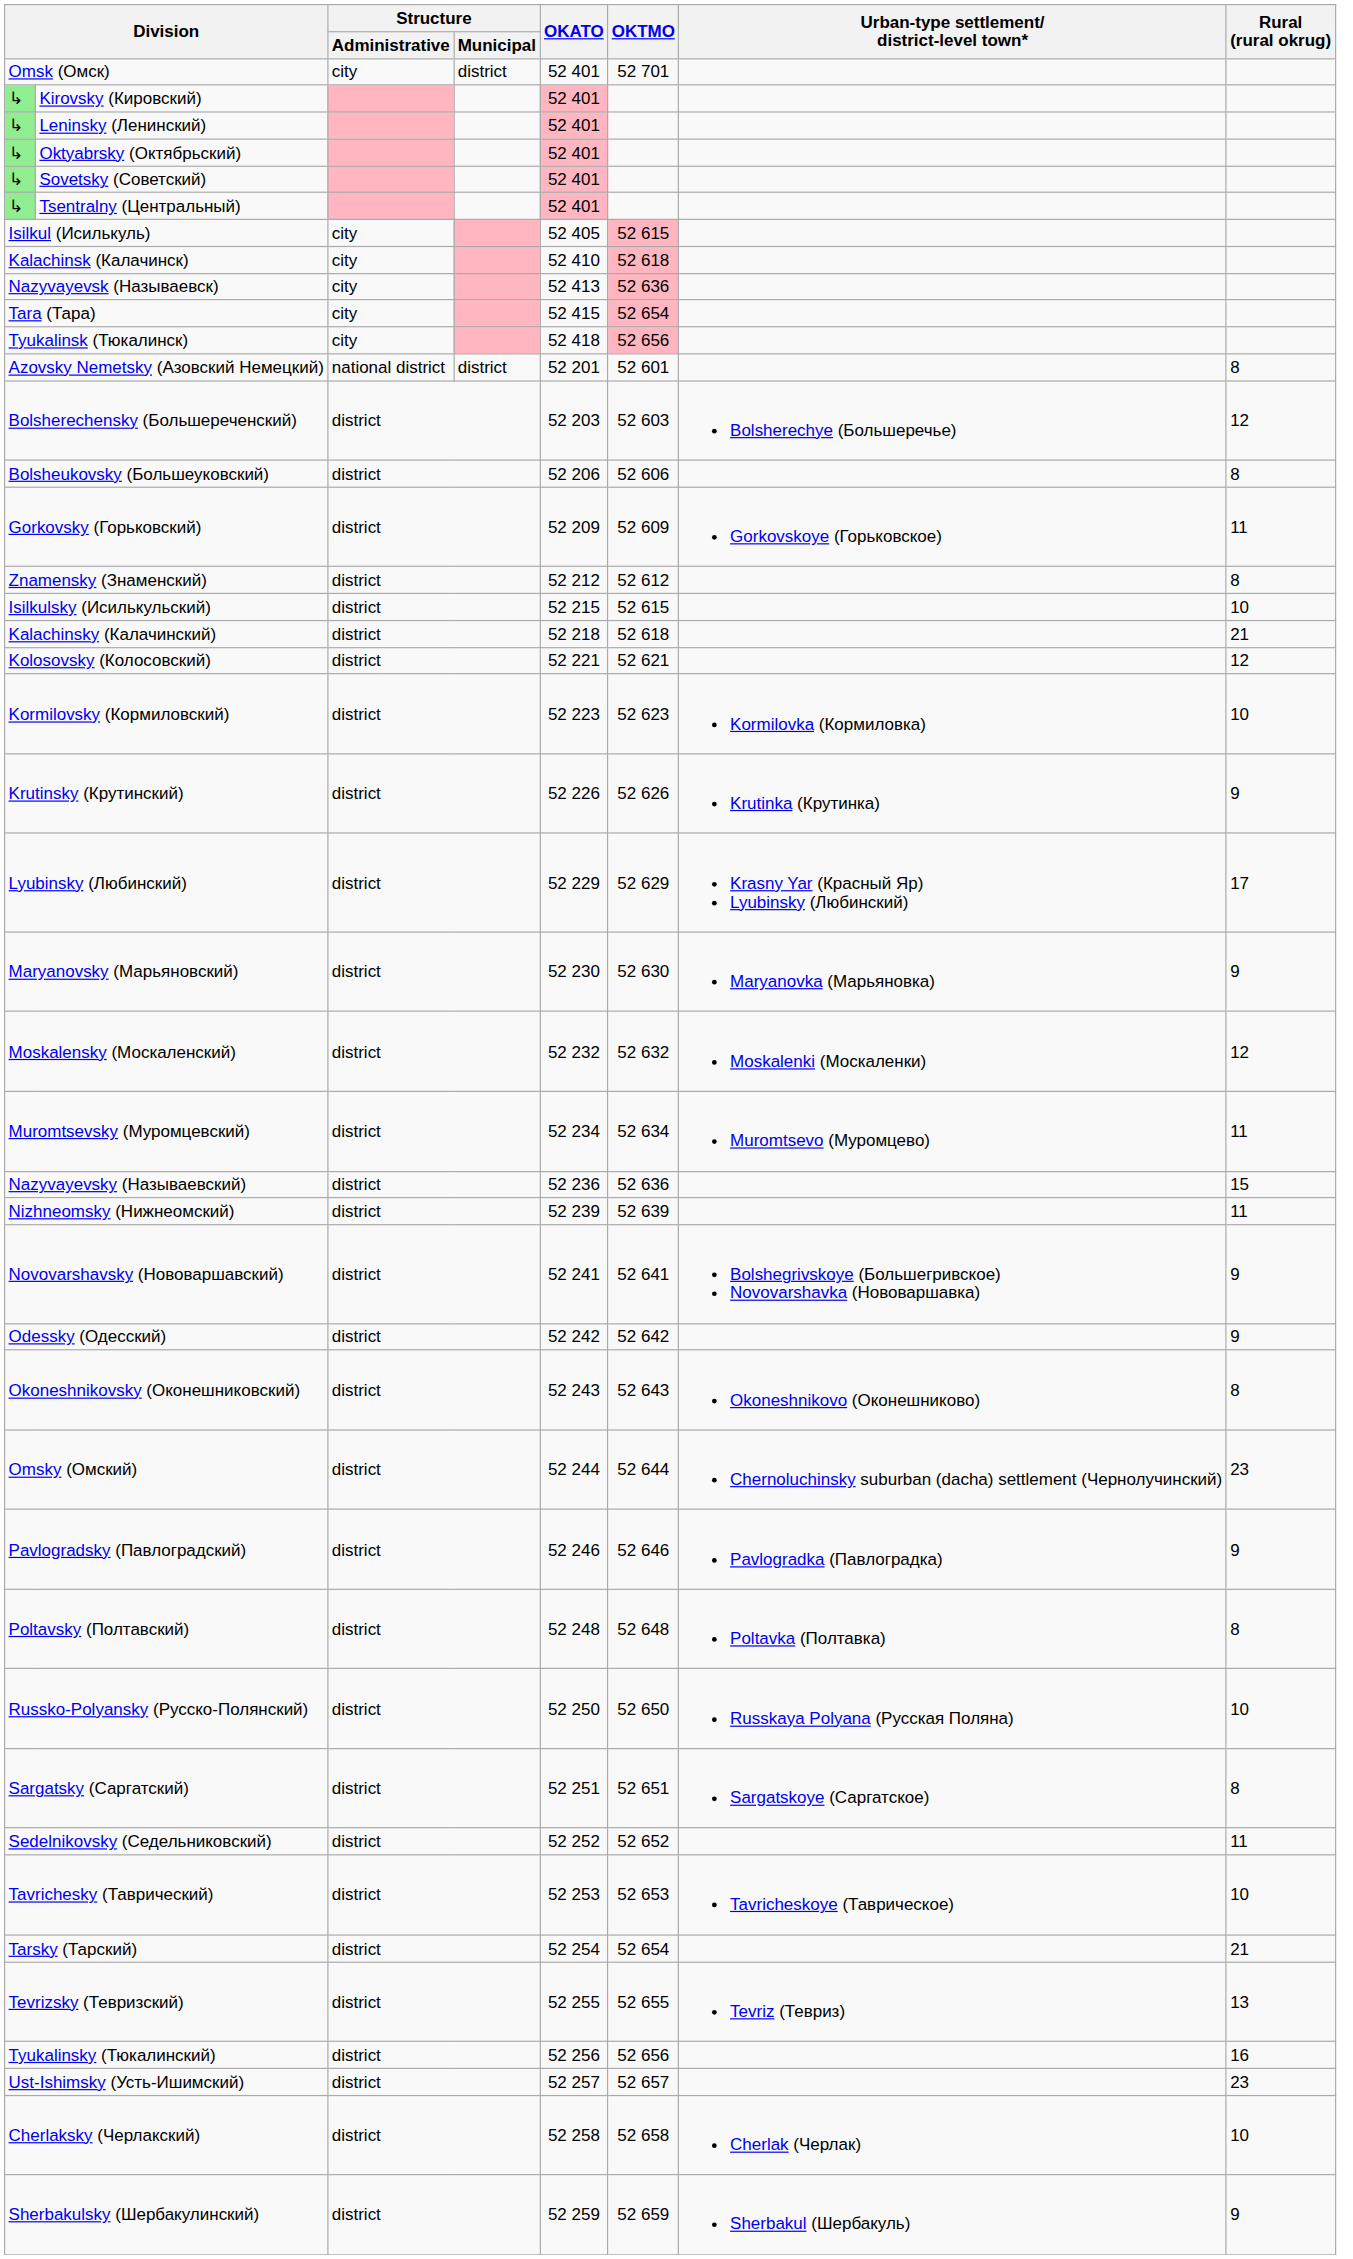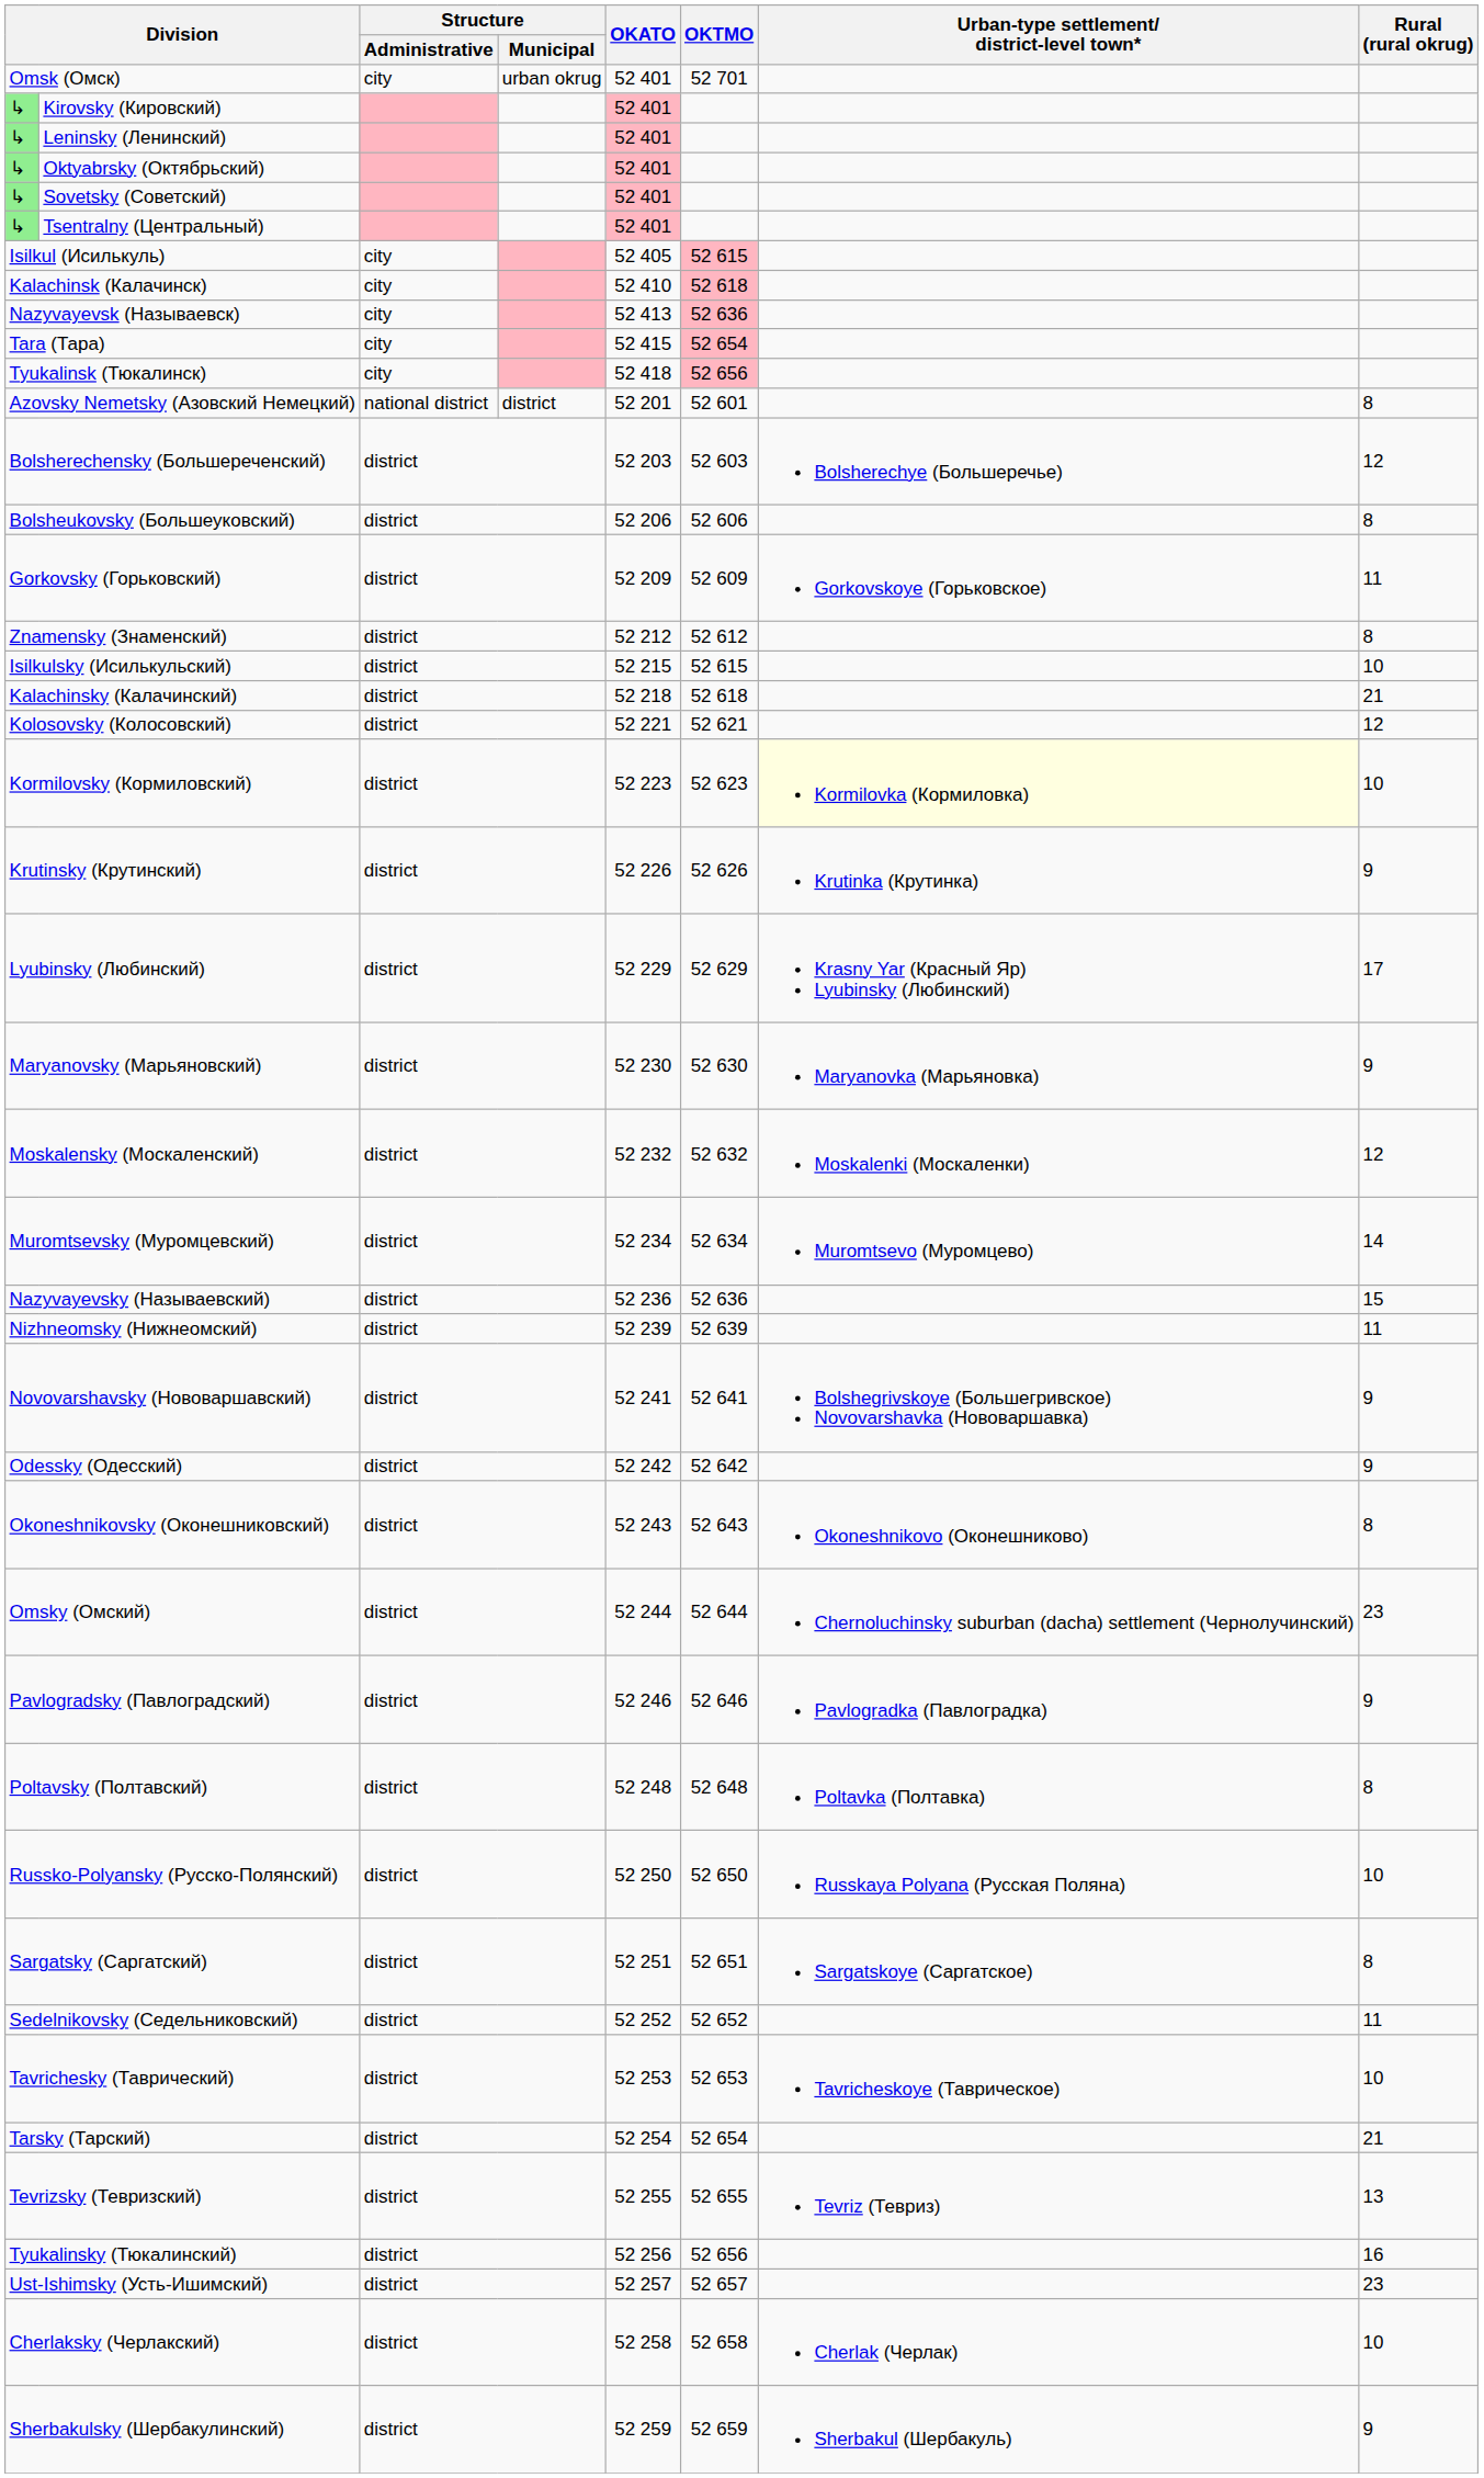 <table class="wikitable" style="padding: 24em 0; border: 1px #aaa solid; border-collapse: collapse; font-size: 90%;">
 <tr>
 <th colspan="2" rowspan="2">Division</th>
 <th colspan="2">Structure</th>
 <th rowspan="2"><a href='#'>OKATO</a></th>
 <th rowspan="2"><a href='#'>OKTMO</a></th>
 <th rowspan="2">Urban-type settlement/<br>district-level town*</th>
 <th rowspan="2">Rural<br>(rural okrug)</th>
 </tr>
 <tr>
 <th>Administrative</th>
 <th>Municipal</th>
 </tr>
 <tr>
 <td colspan="2"><a href='#'>Omsk</a> (Омск)</td>
 <td>city</td>
-<td>district</td>
+<td>urban okrug</td>
 <td align="center">52 401</td>
 <td align="center">52 701</td>
 <td></td>
 <td></td>
 </tr>
 <tr>
 <td bgcolor="lightgreen">↳</td>
 <td><a href='#'>Kirovsky</a> (Кировский)</td>
 <td bgcolor="lightpink"></td>
 <td></td>
 <td bgcolor="lightpink" align="center">52 401</td>
 <td></td>
 <td></td>
 <td></td>
 </tr>
 <tr>
 <td bgcolor="lightgreen">↳</td>
 <td><a href='#'>Leninsky</a> (Ленинский)</td>
 <td bgcolor="lightpink"></td>
 <td></td>
 <td bgcolor="lightpink" align="center">52 401</td>
 <td></td>
 <td></td>
 <td></td>
 </tr>
 <tr>
 <td bgcolor="lightgreen">↳</td>
 <td><a href='#'>Oktyabrsky</a> (Октябрьский)</td>
 <td bgcolor="lightpink"></td>
 <td></td>
 <td bgcolor="lightpink" align="center">52 401</td>
 <td></td>
 <td></td>
 <td></td>
 </tr>
 <tr>
 <td bgcolor="lightgreen">↳</td>
 <td><a href='#'>Sovetsky</a> (Советский)</td>
 <td bgcolor="lightpink"></td>
 <td></td>
 <td bgcolor="lightpink" align="center">52 401</td>
 <td></td>
 <td></td>
 <td></td>
 </tr>
 <tr>
 <td bgcolor="lightgreen">↳</td>
 <td><a href='#'>Tsentralny</a> (Центральный)</td>
 <td bgcolor="lightpink"></td>
 <td></td>
 <td bgcolor="lightpink" align="center">52 401</td>
 <td></td>
 <td></td>
 <td></td>
 </tr>
 <tr>
 <td colspan="2"><a href='#'>Isilkul</a> (Исилькуль)</td>
 <td>city</td>
 <td bgcolor="lightpink"></td>
 <td align="center">52 405</td>
 <td bgcolor="lightpink" align="center">52 615</td>
 <td></td>
 <td></td>
 </tr>
 <tr>
 <td colspan="2"><a href='#'>Kalachinsk</a> (Калачинск)</td>
 <td>city</td>
 <td bgcolor="lightpink"></td>
 <td align="center">52 410</td>
 <td bgcolor="lightpink" align="center">52 618</td>
 <td></td>
 <td></td>
 </tr>
 <tr>
 <td colspan="2"><a href='#'>Nazyvayevsk</a> (Называевск)</td>
 <td>city</td>
 <td bgcolor="lightpink"></td>
 <td align="center">52 413</td>
 <td bgcolor="lightpink" align="center">52 636</td>
 <td></td>
 <td></td>
 </tr>
 <tr>
 <td colspan="2"><a href='#'>Tara</a> (Тара)</td>
 <td>city</td>
 <td bgcolor="lightpink"></td>
 <td align="center">52 415</td>
 <td bgcolor="lightpink" align="center">52 654</td>
 <td></td>
 <td></td>
 </tr>
 <tr>
 <td colspan="2"><a href='#'>Tyukalinsk</a> (Тюкалинск)</td>
 <td>city</td>
 <td bgcolor="lightpink"></td>
 <td align="center">52 418</td>
 <td bgcolor="lightpink" align="center">52 656</td>
 <td></td>
 <td></td>
 </tr>
 <tr>
 <td colspan="2"><a href='#'>Azovsky Nemetsky</a> (Азовский Немецкий)</td>
 <td>national district</td>
 <td>district</td>
 <td align="center">52 201</td>
 <td align="center">52 601</td>
 <td></td>
 <td>8</td>
 </tr>
 <tr>
 <td colspan="2"><a href='#'>Bolsherechensky</a> (Большереченский)</td>
 <td colspan="2">district</td>
 <td align="center">52 203</td>
 <td align="center">52 603</td>
 <td><br><ul><li><a href='#'>Bolsherechye</a> (Большеречье)</li></ul></td>
 <td>12</td>
 </tr>
 <tr>
 <td colspan="2"><a href='#'>Bolsheukovsky</a> (Большеуковский)</td>
 <td colspan="2">district</td>
 <td align="center">52 206</td>
 <td align="center">52 606</td>
 <td></td>
 <td>8</td>
 </tr>
 <tr>
 <td colspan="2"><a href='#'>Gorkovsky</a> (Горьковский)</td>
 <td colspan="2">district</td>
 <td align="center">52 209</td>
 <td align="center">52 609</td>
 <td><br><ul><li><a href='#'>Gorkovskoye</a> (Горьковское)</li></ul></td>
 <td>11</td>
 </tr>
 <tr>
 <td colspan="2"><a href='#'>Znamensky</a> (Знаменский)</td>
 <td colspan="2">district</td>
 <td align="center">52 212</td>
 <td align="center">52 612</td>
 <td></td>
 <td>8</td>
 </tr>
 <tr>
 <td colspan="2"><a href='#'>Isilkulsky</a> (Исилькульский)</td>
 <td colspan="2">district</td>
 <td align="center">52 215</td>
 <td align="center">52 615</td>
 <td></td>
 <td>10</td>
 </tr>
 <tr>
 <td colspan="2"><a href='#'>Kalachinsky</a> (Калачинский)</td>
 <td colspan="2">district</td>
 <td align="center">52 218</td>
 <td align="center">52 618</td>
 <td></td>
 <td>21</td>
 </tr>
 <tr>
 <td colspan="2"><a href='#'>Kolosovsky</a> (Колосовский)</td>
 <td colspan="2">district</td>
 <td align="center">52 221</td>
 <td align="center">52 621</td>
 <td></td>
 <td>12</td>
 </tr>
 <tr>
 <td colspan="2"><a href='#'>Kormilovsky</a> (Кормиловский)</td>
 <td colspan="2">district</td>
 <td align="center">52 223</td>
 <td align="center">52 623</td>
-<td><br><ul><li><a href='#'>Kormilovka</a> (Кормиловка)</li></ul></td>
+<td style="background: lightyellow;"><br><ul><li><a href='#'>Kormilovka</a> (Кормиловка)</li></ul></td>
 <td>10</td>
 </tr>
 <tr>
 <td colspan="2"><a href='#'>Krutinsky</a> (Крутинский)</td>
 <td colspan="2">district</td>
 <td align="center">52 226</td>
 <td align="center">52 626</td>
 <td><br><ul><li><a href='#'>Krutinka</a> (Крутинка)</li></ul></td>
 <td>9</td>
 </tr>
 <tr>
 <td colspan="2"><a href='#'>Lyubinsky</a> (Любинский)</td>
 <td colspan="2">district</td>
 <td align="center">52 229</td>
 <td align="center">52 629</td>
 <td><br><ul><li><a href='#'>Krasny Yar</a> (Красный Яр)</li><li><a href='#'>Lyubinsky</a> (Любинский)</li></ul></td>
 <td>17</td>
 </tr>
 <tr>
 <td colspan="2"><a href='#'>Maryanovsky</a> (Марьяновский)</td>
 <td colspan="2">district</td>
 <td align="center">52 230</td>
 <td align="center">52 630</td>
 <td><br><ul><li><a href='#'>Maryanovka</a> (Марьяновка)</li></ul></td>
 <td>9</td>
 </tr>
 <tr>
 <td colspan="2"><a href='#'>Moskalensky</a> (Москаленский)</td>
 <td colspan="2">district</td>
 <td align="center">52 232</td>
 <td align="center">52 632</td>
 <td><br><ul><li><a href='#'>Moskalenki</a> (Москаленки)</li></ul></td>
 <td>12</td>
 </tr>
 <tr>
 <td colspan="2"><a href='#'>Muromtsevsky</a> (Муромцевский)</td>
 <td colspan="2">district</td>
 <td align="center">52 234</td>
 <td align="center">52 634</td>
 <td><br><ul><li><a href='#'>Muromtsevo</a> (Муромцево)</li></ul></td>
-<td>11</td>
+<td>14</td>
 </tr>
 <tr>
 <td colspan="2"><a href='#'>Nazyvayevsky</a> (Называевский)</td>
 <td colspan="2">district</td>
 <td align="center">52 236</td>
 <td align="center">52 636</td>
 <td></td>
 <td>15</td>
 </tr>
 <tr>
 <td colspan="2"><a href='#'>Nizhneomsky</a> (Нижнеомский)</td>
 <td colspan="2">district</td>
 <td align="center">52 239</td>
 <td align="center">52 639</td>
 <td></td>
 <td>11</td>
 </tr>
 <tr>
 <td colspan="2"><a href='#'>Novovarshavsky</a> (Нововаршавский)</td>
 <td colspan="2">district</td>
 <td align="center">52 241</td>
 <td align="center">52 641</td>
 <td><br><ul><li><a href='#'>Bolshegrivskoye</a> (Большегривское)</li><li><a href='#'>Novovarshavka</a> (Нововаршавка)</li></ul></td>
 <td>9</td>
 </tr>
 <tr>
 <td colspan="2"><a href='#'>Odessky</a> (Одесский)</td>
 <td colspan="2">district</td>
 <td align="center">52 242</td>
 <td align="center">52 642</td>
 <td></td>
 <td>9</td>
 </tr>
 <tr>
 <td colspan="2"><a href='#'>Okoneshnikovsky</a> (Оконешниковский)</td>
 <td colspan="2">district</td>
 <td align="center">52 243</td>
 <td align="center">52 643</td>
 <td><br><ul><li><a href='#'>Okoneshnikovo</a> (Оконешниково)</li></ul></td>
 <td>8</td>
 </tr>
 <tr>
 <td colspan="2"><a href='#'>Omsky</a> (Омский)</td>
 <td colspan="2">district</td>
 <td align="center">52 244</td>
 <td align="center">52 644</td>
 <td><br><ul><li><a href='#'>Chernoluchinsky</a> suburban (dacha) settlement (Чернолучинский)</li></ul></td>
 <td>23</td>
 </tr>
 <tr>
 <td colspan="2"><a href='#'>Pavlogradsky</a> (Павлоградский)</td>
 <td colspan="2">district</td>
 <td align="center">52 246</td>
 <td align="center">52 646</td>
 <td><br><ul><li><a href='#'>Pavlogradka</a> (Павлоградка)</li></ul></td>
 <td>9</td>
 </tr>
 <tr>
 <td colspan="2"><a href='#'>Poltavsky</a> (Полтавский)</td>
 <td colspan="2">district</td>
 <td align="center">52 248</td>
 <td align="center">52 648</td>
 <td><br><ul><li><a href='#'>Poltavka</a> (Полтавка)</li></ul></td>
 <td>8</td>
 </tr>
 <tr>
 <td colspan="2"><a href='#'>Russko-Polyansky</a> (Русско-Полянский)</td>
 <td colspan="2">district</td>
 <td align="center">52 250</td>
 <td align="center">52 650</td>
 <td><br><ul><li><a href='#'>Russkaya Polyana</a> (Русская Поляна)</li></ul></td>
 <td>10</td>
 </tr>
 <tr>
 <td colspan="2"><a href='#'>Sargatsky</a> (Саргатский)</td>
 <td colspan="2">district</td>
 <td align="center">52 251</td>
 <td align="center">52 651</td>
 <td><br><ul><li><a href='#'>Sargatskoye</a> (Саргатское)</li></ul></td>
 <td>8</td>
 </tr>
 <tr>
 <td colspan="2"><a href='#'>Sedelnikovsky</a> (Седельниковский)</td>
 <td colspan="2">district</td>
 <td align="center">52 252</td>
 <td align="center">52 652</td>
 <td></td>
 <td>11</td>
 </tr>
 <tr>
 <td colspan="2"><a href='#'>Tavrichesky</a> (Таврический)</td>
 <td colspan="2">district</td>
 <td align="center">52 253</td>
 <td align="center">52 653</td>
 <td><br><ul><li><a href='#'>Tavricheskoye</a> (Таврическое)</li></ul></td>
 <td>10</td>
 </tr>
 <tr>
 <td colspan="2"><a href='#'>Tarsky</a> (Тарский)</td>
 <td colspan="2">district</td>
 <td align="center">52 254</td>
 <td align="center">52 654</td>
 <td></td>
 <td>21</td>
 </tr>
 <tr>
 <td colspan="2"><a href='#'>Tevrizsky</a> (Тевризский)</td>
 <td colspan="2">district</td>
 <td align="center">52 255</td>
 <td align="center">52 655</td>
 <td><br><ul><li><a href='#'>Tevriz</a> (Тевриз)</li></ul></td>
 <td>13</td>
 </tr>
 <tr>
 <td colspan="2"><a href='#'>Tyukalinsky</a> (Тюкалинский)</td>
 <td colspan="2">district</td>
 <td align="center">52 256</td>
 <td align="center">52 656</td>
 <td></td>
 <td>16</td>
 </tr>
 <tr>
 <td colspan="2"><a href='#'>Ust-Ishimsky</a> (Усть-Ишимский)</td>
 <td colspan="2">district</td>
 <td align="center">52 257</td>
 <td align="center">52 657</td>
 <td></td>
 <td>23</td>
 </tr>
 <tr>
 <td colspan="2"><a href='#'>Cherlaksky</a> (Черлакский)</td>
 <td colspan="2">district</td>
 <td align="center">52 258</td>
 <td align="center">52 658</td>
 <td><br><ul><li><a href='#'>Cherlak</a> (Черлак)</li></ul></td>
 <td>10</td>
 </tr>
 <tr>
 <td colspan="2"><a href='#'>Sherbakulsky</a> (Шербакулинский)</td>
 <td colspan="2">district</td>
 <td align="center">52 259</td>
 <td align="center">52 659</td>
 <td><br><ul><li><a href='#'>Sherbakul</a> (Шербакуль)</li></ul></td>
 <td>9</td>
 </tr>
 </table>
